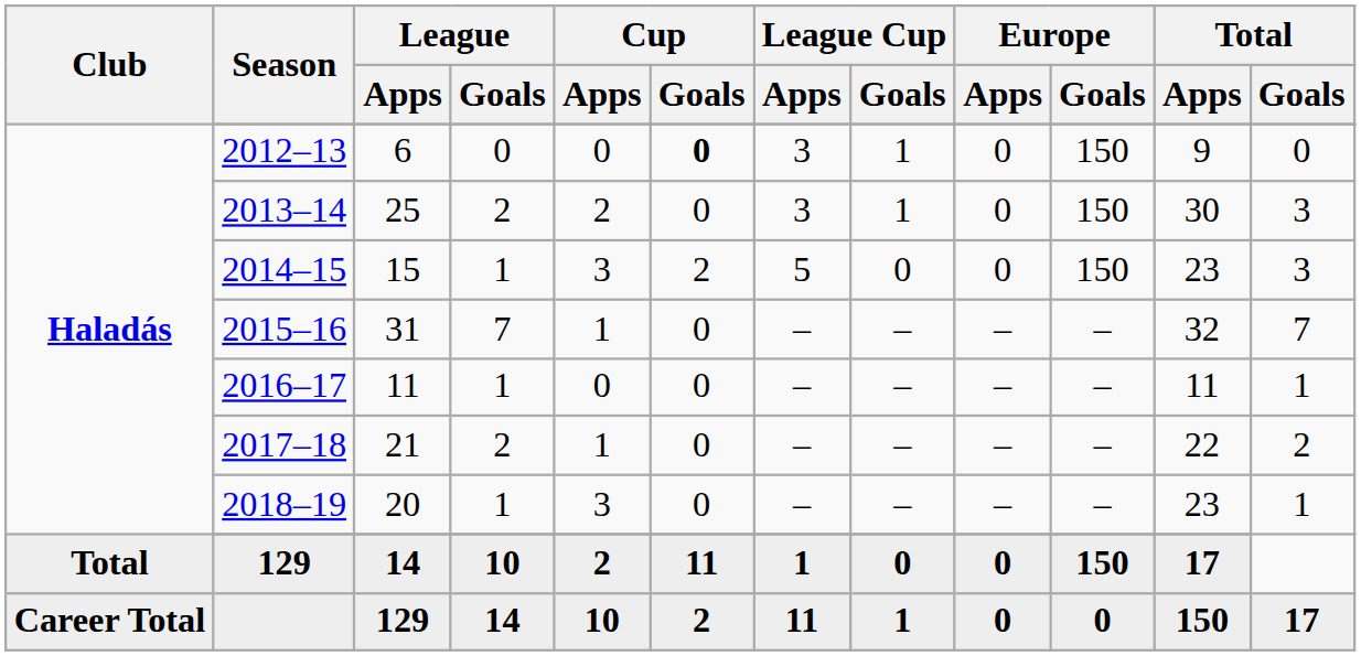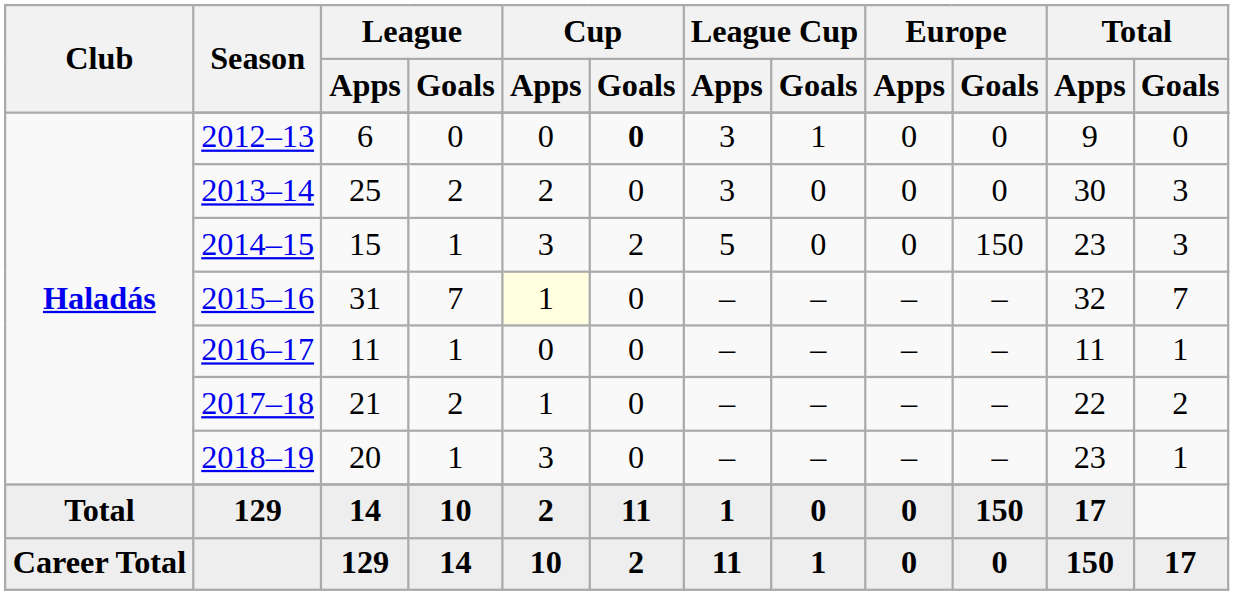 <table class="wikitable" style="font-size:90%; text-align: center;">
 <tr>
 <th rowspan="2">Club</th>
 <th rowspan="2">Season</th>
 <th colspan="2">League</th>
 <th colspan="2">Cup</th>
 <th colspan="2">League Cup</th>
 <th colspan="2">Europe</th>
 <th colspan="2">Total</th>
 </tr>
 <tr>
 <th>Apps</th>
 <th>Goals</th>
 <th>Apps</th>
 <th>Goals</th>
 <th>Apps</th>
 <th>Goals</th>
 <th>Apps</th>
 <th>Goals</th>
 <th>Apps</th>
 <th>Goals</th>
 </tr>
 <tr ||-||-||-|->
 <td rowspan="9" valign="center"><strong><a href='#'>Haladás</a></strong></td>
 </tr>
 <tr>
 <td><a href='#'>2012–13</a></td>
 <td>6</td>
 <td>0</td>
 <td>0</td>
 <td><strong>0</strong></td>
 <td>3</td>
 <td>1</td>
 <td>0</td>
-<td>150</td>
+<td>0</td>
 <td>9</td>
 <td>0</td>
 </tr>
 <tr>
 <td><a href='#'>2013–14</a></td>
 <td>25</td>
 <td>2</td>
 <td>2</td>
 <td>0</td>
 <td>3</td>
-<td>1</td>
 <td>0</td>
-<td>150</td>
+<td>0</td>
+<td>0</td>
 <td>30</td>
 <td>3</td>
 </tr>
 <tr>
 <td><a href='#'>2014–15</a></td>
 <td>15</td>
 <td>1</td>
 <td>3</td>
 <td>2</td>
 <td>5</td>
 <td>0</td>
 <td>0</td>
 <td>150</td>
 <td>23</td>
 <td>3</td>
 </tr>
 <tr>
 <td><a href='#'>2015–16</a></td>
 <td>31</td>
 <td>7</td>
-<td>1</td>
+<td style="background: lightyellow;">1</td>
 <td>0</td>
 <td>–</td>
 <td>–</td>
 <td>–</td>
 <td>–</td>
 <td>32</td>
 <td>7</td>
 </tr>
 <tr>
 <td><a href='#'>2016–17</a></td>
 <td>11</td>
 <td>1</td>
 <td>0</td>
 <td>0</td>
 <td>–</td>
 <td>–</td>
 <td>–</td>
 <td>–</td>
 <td>11</td>
 <td>1</td>
 </tr>
 <tr>
 <td><a href='#'>2017–18</a></td>
 <td>21</td>
 <td>2</td>
 <td>1</td>
 <td>0</td>
 <td>–</td>
 <td>–</td>
 <td>–</td>
 <td>–</td>
 <td>22</td>
 <td>2</td>
 </tr>
 <tr>
 <td><a href='#'>2018–19</a></td>
 <td>20</td>
 <td>1</td>
 <td>3</td>
 <td>0</td>
 <td>–</td>
 <td>–</td>
 <td>–</td>
 <td>–</td>
 <td>23</td>
 <td>1</td>
 </tr>
 <tr>
 </tr>
 <tr style="font-weight:bold; background-color:#eeeeee;">
 <td>Total</td>
 <td>129</td>
 <td>14</td>
 <td>10</td>
 <td>2</td>
 <td>11</td>
 <td>1</td>
 <td>0</td>
 <td>0</td>
 <td>150</td>
 <td>17</td>
 </tr>
 <tr style="font-weight:bold; background-color:#eeeeee;">
 <td rowspan="1" valign="top"><strong>Career Total</strong></td>
 <td></td>
 <td><strong>129</strong></td>
 <td><strong>14</strong></td>
 <td><strong>10</strong></td>
 <td><strong>2</strong></td>
 <td><strong>11</strong></td>
 <td><strong>1</strong></td>
 <td><strong>0</strong></td>
 <td><strong>0</strong></td>
 <td><strong>150</strong></td>
 <td><strong>17</strong></td>
 </tr>
 </table>
